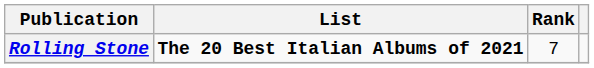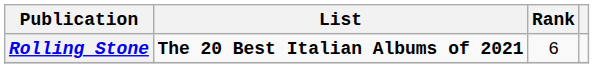 <table class="wikitable sortable plainrowheaders">
 <tr>
 <th scope="col">Publication</th>
 <th scope="col" class="unsortable">List</th>
 <th scope="col" data-sort-type="number">Rank</th>
 <th scope="col" class="unsortable"></th>
 </tr>
 <tr>
 <th scope="row"><em><a href='#'>Rolling Stone</a></em></th>
 <td><strong>The 20 Best Italian Albums of 2021</strong></td>
-<td style="text-align: center;">7</td>
+<td style="text-align: center;">6</td>
 <td style="text-align: center;"></td>
 </tr>
 <tr>
 </tr>
 </table>
